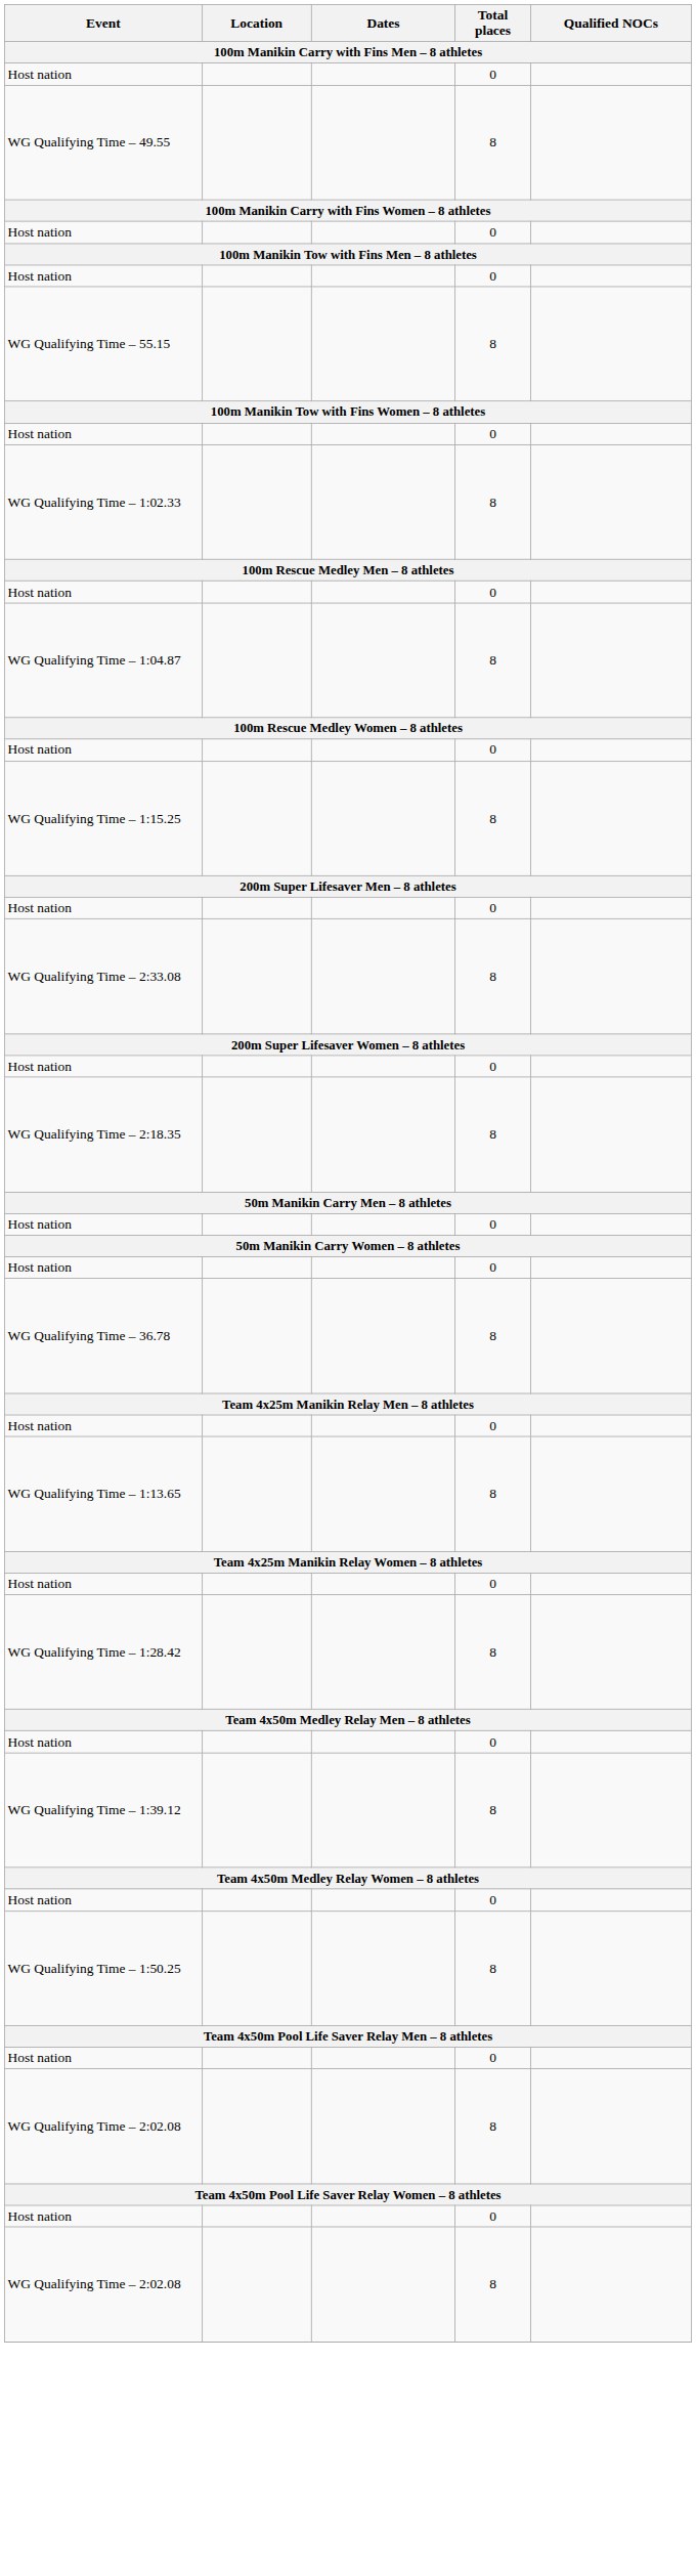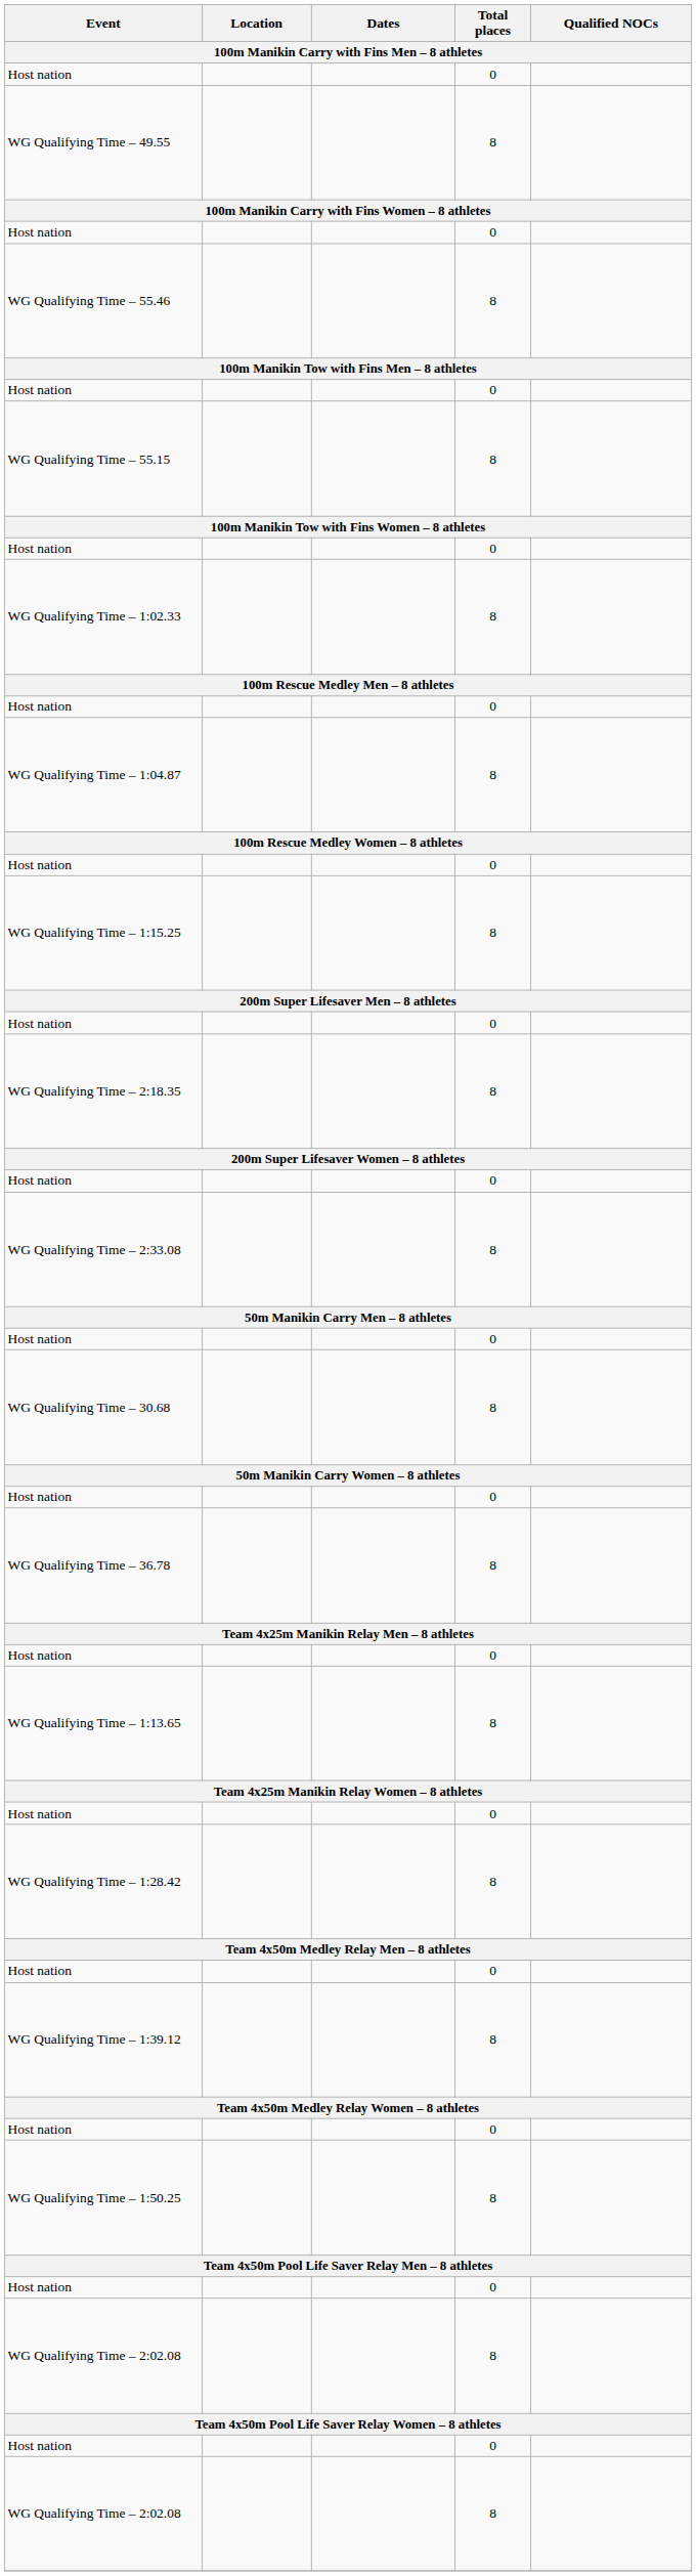 <table class="wikitable" width=800>
 <tr>
 <th>Event</th>
 <th width=120>Location</th>
 <th width=160>Dates</th>
 <th width=80>Total places</th>
 <th width=180>Qualified NOCs</th>
 </tr>
 <tr style="font-size:95%;">
 <th colspan=5>100m Manikin Carry with Fins Men – 8 athletes</th>
 </tr>
 <tr>
 <td>Host nation</td>
 <td></td>
 <td></td>
 <td align="center">0</td>
 <td></td>
 </tr>
 <tr>
 <td>WG Qualifying Time – 49.55</td>
 <td></td>
 <td align="center"></td>
 <td align="center">8</td>
 <td><br><br><br><br><br><br><br></td>
 </tr>
 <tr style="font-size:95%;">
 <th colspan=5>100m Manikin Carry with Fins Women – 8 athletes</th>
 </tr>
 <tr>
 <td>Host nation</td>
 <td></td>
 <td></td>
 <td align="center">0</td>
 <td></td>
+</tr>
+<tr>
+<td>WG Qualifying Time – 55.46</td>
+<td></td>
+<td align="center"></td>
+<td align="center">8</td>
+<td><br><br><br><br><br><br><br></td>
 </tr>
 <tr style="font-size:95%;">
 <th colspan=5>100m Manikin Tow with Fins Men – 8 athletes</th>
 </tr>
 <tr>
 <td>Host nation</td>
 <td></td>
 <td></td>
 <td align="center">0</td>
 <td></td>
 </tr>
 <tr>
 <td>WG Qualifying Time – 55.15</td>
 <td></td>
 <td align="center"></td>
 <td align="center">8</td>
 <td><br><br><br><br><br><br><br></td>
 </tr>
 <tr style="font-size:95%;">
 <th colspan=5>100m Manikin Tow with Fins Women – 8 athletes</th>
 </tr>
 <tr>
 <td>Host nation</td>
 <td></td>
 <td></td>
 <td align="center">0</td>
 <td></td>
 </tr>
 <tr>
 <td>WG Qualifying Time – 1:02.33</td>
 <td></td>
 <td align="center"></td>
 <td align="center">8</td>
 <td><br><br><br><br><br><br><br></td>
 </tr>
 <tr style="font-size:95%;">
 <th colspan=5>100m Rescue Medley Men – 8 athletes</th>
 </tr>
 <tr>
 <td>Host nation</td>
 <td></td>
 <td></td>
 <td align="center">0</td>
 <td></td>
 </tr>
 <tr>
 <td>WG Qualifying Time – 1:04.87</td>
 <td></td>
 <td align="center"></td>
 <td align="center">8</td>
 <td><br><br><br><br><br><br><br></td>
 </tr>
 <tr style="font-size:95%;">
 <th colspan=5>100m Rescue Medley Women – 8 athletes</th>
 </tr>
 <tr>
 <td>Host nation</td>
 <td></td>
 <td></td>
 <td align="center">0</td>
 <td></td>
 </tr>
 <tr>
 <td>WG Qualifying Time – 1:15.25</td>
 <td></td>
 <td align="center"></td>
 <td align="center">8</td>
 <td><br><br><br><br><br><br><br></td>
 </tr>
 <tr style="font-size:95%;">
 <th colspan=5>200m Super Lifesaver Men – 8 athletes</th>
 </tr>
 <tr>
 <td>Host nation</td>
 <td></td>
 <td></td>
 <td align="center">0</td>
 <td></td>
 </tr>
 <tr>
-<td>WG Qualifying Time – 2:33.08</td>
+<td>WG Qualifying Time – 2:18.35</td>
 <td></td>
 <td align="center"></td>
 <td align="center">8</td>
 <td><br><br><br><br><br><br><br></td>
 </tr>
 <tr style="font-size:95%;">
 <th colspan=5>200m Super Lifesaver Women – 8 athletes</th>
 </tr>
 <tr>
 <td>Host nation</td>
 <td></td>
 <td></td>
 <td align="center">0</td>
 <td></td>
 </tr>
 <tr>
-<td>WG Qualifying Time – 2:18.35</td>
+<td>WG Qualifying Time – 2:33.08</td>
 <td></td>
 <td align="center"></td>
 <td align="center">8</td>
 <td><br><br><br><br><br><br><br></td>
 </tr>
 <tr style="font-size:95%;">
 <th colspan=5>50m Manikin Carry Men – 8 athletes</th>
 </tr>
 <tr>
 <td>Host nation</td>
 <td></td>
 <td></td>
 <td align="center">0</td>
 <td></td>
+</tr>
+<tr>
+<td>WG Qualifying Time – 30.68</td>
+<td></td>
+<td align="center"></td>
+<td align="center">8</td>
+<td><br><br><br><br><br><br><br></td>
 </tr>
 <tr style="font-size:95%;">
 <th colspan=5>50m Manikin Carry Women – 8 athletes</th>
 </tr>
 <tr>
 <td>Host nation</td>
 <td></td>
 <td></td>
 <td align="center">0</td>
 <td></td>
 </tr>
 <tr>
 <td>WG Qualifying Time – 36.78</td>
 <td></td>
 <td align="center"></td>
 <td align="center">8</td>
 <td><br><br><br><br><br><br><br></td>
 </tr>
 <tr style="font-size:95%;">
 <th colspan=5>Team 4x25m Manikin Relay Men – 8 athletes</th>
 </tr>
 <tr>
 <td>Host nation</td>
 <td></td>
 <td></td>
 <td align="center">0</td>
 <td></td>
 </tr>
 <tr>
 <td>WG Qualifying Time – 1:13.65</td>
 <td></td>
 <td align="center"></td>
 <td align="center">8</td>
 <td><br><br><br><br><br><br><br></td>
 </tr>
 <tr style="font-size:95%;">
 <th colspan=5>Team 4x25m Manikin Relay Women – 8 athletes</th>
 </tr>
 <tr>
 <td>Host nation</td>
 <td></td>
 <td></td>
 <td align="center">0</td>
 <td></td>
 </tr>
 <tr>
 <td>WG Qualifying Time – 1:28.42</td>
 <td></td>
 <td align="center"></td>
 <td align="center">8</td>
 <td><br><br><br><br><br><br><br></td>
 </tr>
 <tr style="font-size:95%;">
 <th colspan=5>Team 4x50m Medley Relay Men – 8 athletes</th>
 </tr>
 <tr>
 <td>Host nation</td>
 <td></td>
 <td></td>
 <td align="center">0</td>
 <td></td>
 </tr>
 <tr>
 <td>WG Qualifying Time – 1:39.12</td>
 <td></td>
 <td align="center"></td>
 <td align="center">8</td>
 <td><br><br><br><br><br><br><br></td>
 </tr>
 <tr style="font-size:95%;">
 <th colspan=5>Team 4x50m Medley Relay Women – 8 athletes</th>
 </tr>
 <tr>
 <td>Host nation</td>
 <td></td>
 <td></td>
 <td align="center">0</td>
 <td></td>
 </tr>
 <tr>
 <td>WG Qualifying Time – 1:50.25</td>
 <td></td>
 <td align="center"></td>
 <td align="center">8</td>
 <td><br><br><br><br><br><br><br></td>
 </tr>
 <tr style="font-size:95%;">
 <th colspan=5>Team 4x50m Pool Life Saver Relay Men – 8 athletes</th>
 </tr>
 <tr>
 <td>Host nation</td>
 <td></td>
 <td></td>
 <td align="center">0</td>
 <td></td>
 </tr>
 <tr>
 <td>WG Qualifying Time – 2:02.08</td>
 <td></td>
 <td align="center"></td>
 <td align="center">8</td>
 <td><br><br><br><br><br><br><br></td>
 </tr>
 <tr style="font-size:95%;">
 <th colspan=5>Team 4x50m Pool Life Saver Relay Women – 8 athletes</th>
 </tr>
 <tr>
 <td>Host nation</td>
 <td></td>
 <td></td>
 <td align="center">0</td>
 <td></td>
 </tr>
 <tr>
 <td>WG Qualifying Time – 2:02.08</td>
 <td></td>
 <td align="center"></td>
 <td align="center">8</td>
 <td><br><br><br><br><br><br><br></td>
 </tr>
 <tr>
 </tr>
 </table>
